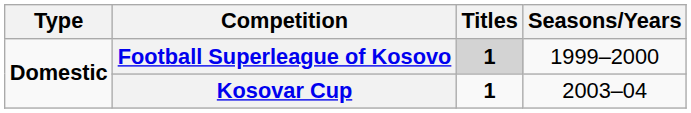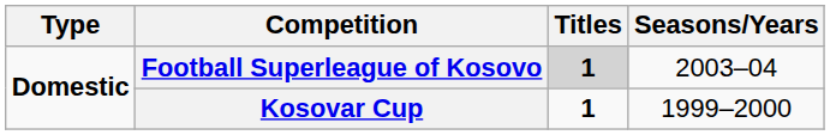 <table class="wikitable" style="text-align: center;">
 <tr>
 <th scope=col>Type</th>
 <th scope=col>Competition</th>
 <th scope=col>Titles</th>
 <th scope=col>Seasons/Years</th>
 </tr>
 <tr>
 <td rowspan="4"><strong>Domestic</strong></td>
 <th scope=col><a href='#'>Football Superleague of Kosovo</a></th>
 <td align="center" style="background: lightgrey;"><strong>1</strong></td>
-<td>1999–2000</td>
+<td>2003–04</td>
 </tr>
 <tr>
 <th scope=col><a href='#'>Kosovar Cup</a></th>
 <td align="center"><strong>1</strong></td>
-<td>2003–04</td>
+<td>1999–2000</td>
 </tr>
 </table>
